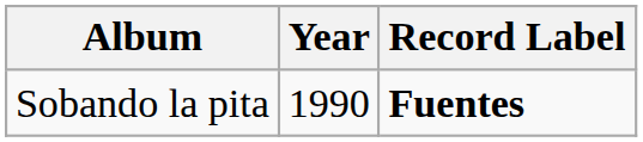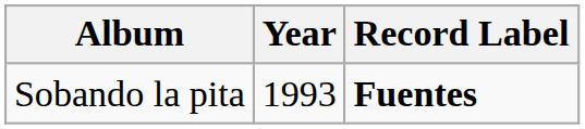 <table class="wikitable">
 <tr>
 <th>Album</th>
 <th>Year</th>
 <th>Record Label</th>
 </tr>
 <tr>
 <td>Sobando la pita</td>
-<td>1990</td>
+<td>1993</td>
 <td><strong>Fuentes</strong></td>
 </tr>
 </table>
